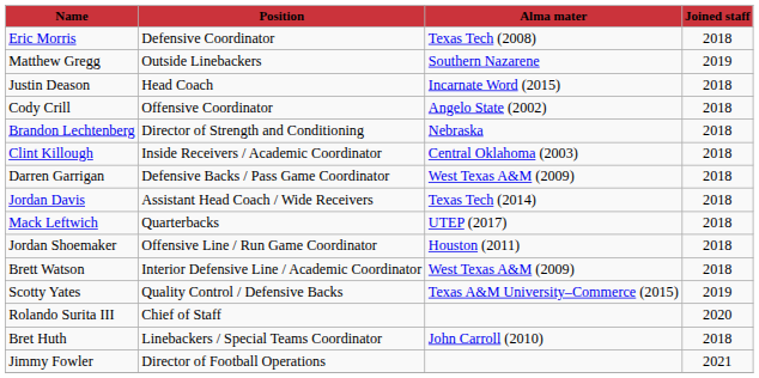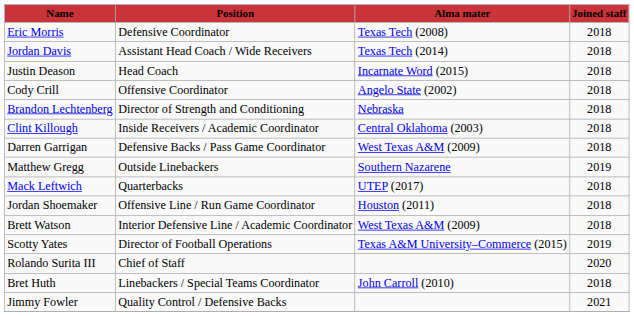 <table class="wikitable">
 <tr style="background:#CB333B; text-align:center;font-size:90%;">
 <td><span><strong>Name</strong> </span></td>
 <td><span><strong>Position</strong> </span></td>
 <td><span><strong>Alma mater</strong></span></td>
 <td><span><strong>Joined staff</strong></span></td>
 </tr>
 <tr>
 <td><a href='#'>Eric Morris</a></td>
 <td>Defensive Coordinator</td>
 <td><a href='#'>Texas Tech</a> (2008)</td>
 <td align=center>2018</td>
 </tr>
 <tr>
-<td>Matthew Gregg</td>
-<td>Outside Linebackers</td>
-<td><a href='#'>Southern Nazarene</a></td>
-<td align=center>2019</td>
+<td><a href='#'>Jordan Davis</a></td>
+<td>Assistant Head Coach / Wide Receivers</td>
+<td><a href='#'>Texas Tech</a> (2014)</td>
+<td align=center>2018</td>
 </tr>
 <tr>
 <td>Justin Deason</td>
 <td>Head Coach</td>
 <td><a href='#'>Incarnate Word</a> (2015)</td>
 <td align=center>2018</td>
 </tr>
 <tr>
 <td>Cody Crill</td>
 <td>Offensive Coordinator</td>
 <td><a href='#'>Angelo State</a> (2002)</td>
 <td align=center>2018</td>
 </tr>
 <tr>
 <td><a href='#'>Brandon Lechtenberg</a></td>
 <td>Director of Strength and Conditioning</td>
 <td><a href='#'>Nebraska</a></td>
 <td align=center>2018</td>
 </tr>
 <tr>
 <td><a href='#'>Clint Killough</a></td>
 <td>Inside Receivers / Academic Coordinator</td>
 <td><a href='#'>Central Oklahoma</a> (2003)</td>
 <td align=center>2018</td>
 </tr>
 <tr>
 <td>Darren Garrigan</td>
 <td>Defensive Backs / Pass Game Coordinator</td>
 <td><a href='#'>West Texas A&M</a> (2009)</td>
 <td align=center>2018</td>
 </tr>
 <tr>
-<td><a href='#'>Jordan Davis</a></td>
-<td>Assistant Head Coach / Wide Receivers</td>
-<td><a href='#'>Texas Tech</a> (2014)</td>
-<td align=center>2018</td>
+<td>Matthew Gregg</td>
+<td>Outside Linebackers</td>
+<td><a href='#'>Southern Nazarene</a></td>
+<td align=center>2019</td>
 </tr>
 <tr>
 <td><a href='#'>Mack Leftwich</a></td>
 <td>Quarterbacks</td>
 <td><a href='#'>UTEP</a> (2017)</td>
 <td align=center>2018</td>
 </tr>
 <tr>
 <td>Jordan Shoemaker</td>
 <td>Offensive Line / Run Game Coordinator</td>
 <td><a href='#'>Houston</a> (2011)</td>
 <td align=center>2018</td>
 </tr>
 <tr>
 <td>Brett Watson</td>
 <td>Interior Defensive Line / Academic Coordinator</td>
 <td><a href='#'>West Texas A&M</a> (2009)</td>
 <td align=center>2018</td>
 </tr>
 <tr>
 <td>Scotty Yates</td>
-<td>Quality Control / Defensive Backs</td>
+<td>Director of Football Operations</td>
 <td><a href='#'>Texas A&M University–Commerce</a> (2015)</td>
 <td align=center>2019</td>
 </tr>
 <tr>
 <td>Rolando Surita III</td>
 <td>Chief of Staff</td>
 <td></td>
 <td align=center>2020</td>
 </tr>
 <tr>
 <td>Bret Huth</td>
 <td>Linebackers / Special Teams Coordinator</td>
 <td><a href='#'>John Carroll</a> (2010)</td>
 <td align=center>2018</td>
 </tr>
 <tr>
 <td>Jimmy Fowler</td>
-<td>Director of Football Operations</td>
+<td>Quality Control / Defensive Backs</td>
 <td></td>
 <td align=center>2021</td>
 </tr>
 <tr>
 </tr>
 </table>
